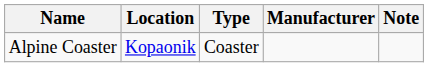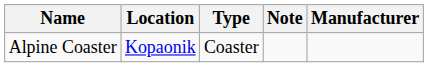 <table class="wikitable sortable">
 <tr>
 <th>Name</th>
 <th>Location</th>
 <th>Type</th>
+<th>Note</th>
 <th>Manufacturer</th>
-<th>Note</th>
 </tr>
 <tr>
 <td>Alpine Coaster</td>
 <td><a href='#'>Kopaonik</a></td>
 <td>Coaster</td>
 <td></td>
 <td></td>
 </tr>
 </table>
